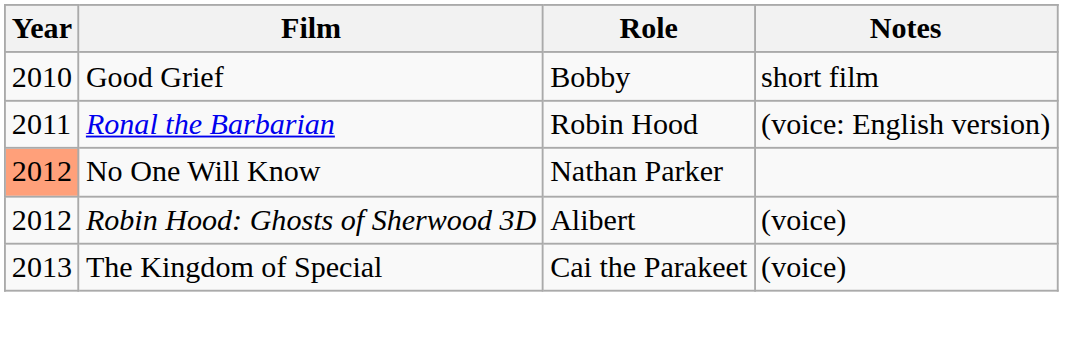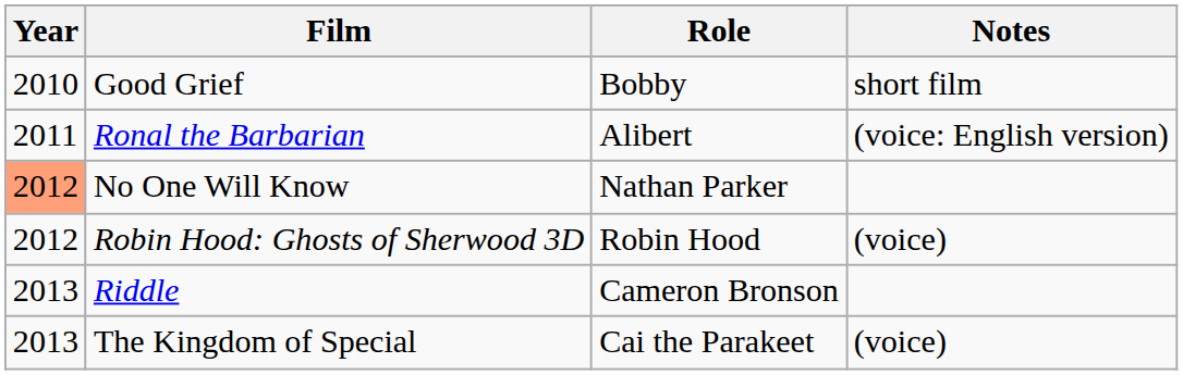 <table class="wikitable">
 <tr>
 <th>Year</th>
 <th>Film</th>
 <th>Role</th>
 <th>Notes</th>
 </tr>
 <tr>
 <td>2010</td>
 <td>Good Grief</td>
 <td>Bobby</td>
 <td>short film</td>
 </tr>
 <tr>
 <td>2011</td>
 <td><em><a href='#'>Ronal the Barbarian</a></em></td>
-<td>Robin Hood</td>
+<td>Alibert</td>
 <td>(voice: English version)</td>
 </tr>
 <tr>
 <td style="background: lightsalmon;">2012</td>
 <td>No One Will Know</td>
 <td>Nathan Parker</td>
 <td></td>
 </tr>
 <tr>
 <td>2012</td>
 <td><em>Robin Hood: Ghosts of Sherwood 3D</em></td>
-<td>Alibert</td>
+<td>Robin Hood</td>
 <td>(voice)</td>
+</tr>
+<tr>
+<td>2013</td>
+<td><em><a href='#'>Riddle</a></em></td>
+<td>Cameron Bronson</td>
+<td></td>
 </tr>
 <tr>
 <td>2013</td>
 <td>The Kingdom of Special</td>
 <td>Cai the Parakeet</td>
 <td>(voice)</td>
 </tr>
 </table>
